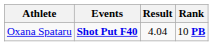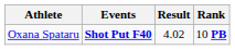 <table class=wikitable style="font-size:90%">
 <tr align=center>
 <th scope="col">Athlete</th>
 <th scope="col">Events</th>
 <th scope="col">Result</th>
 <th scope="col">Rank</th>
 </tr>
 <tr align=center>
 <td align=left><a href='#'>Oxana Spataru</a></td>
 <td align=left><strong><a href='#'>Shot Put F40</a></strong></td>
-<td>4.04</td>
+<td>4.02</td>
 <td>10 <strong><a href='#'>PB</a></strong></td>
 </tr>
 </table>
